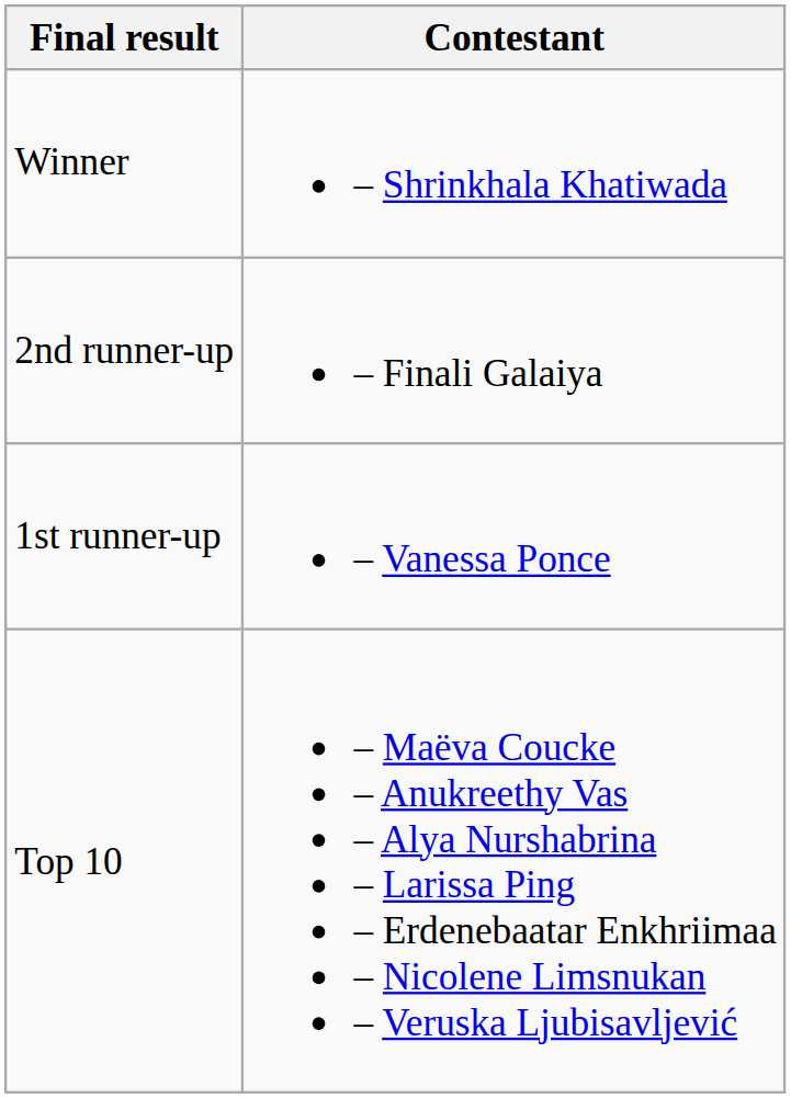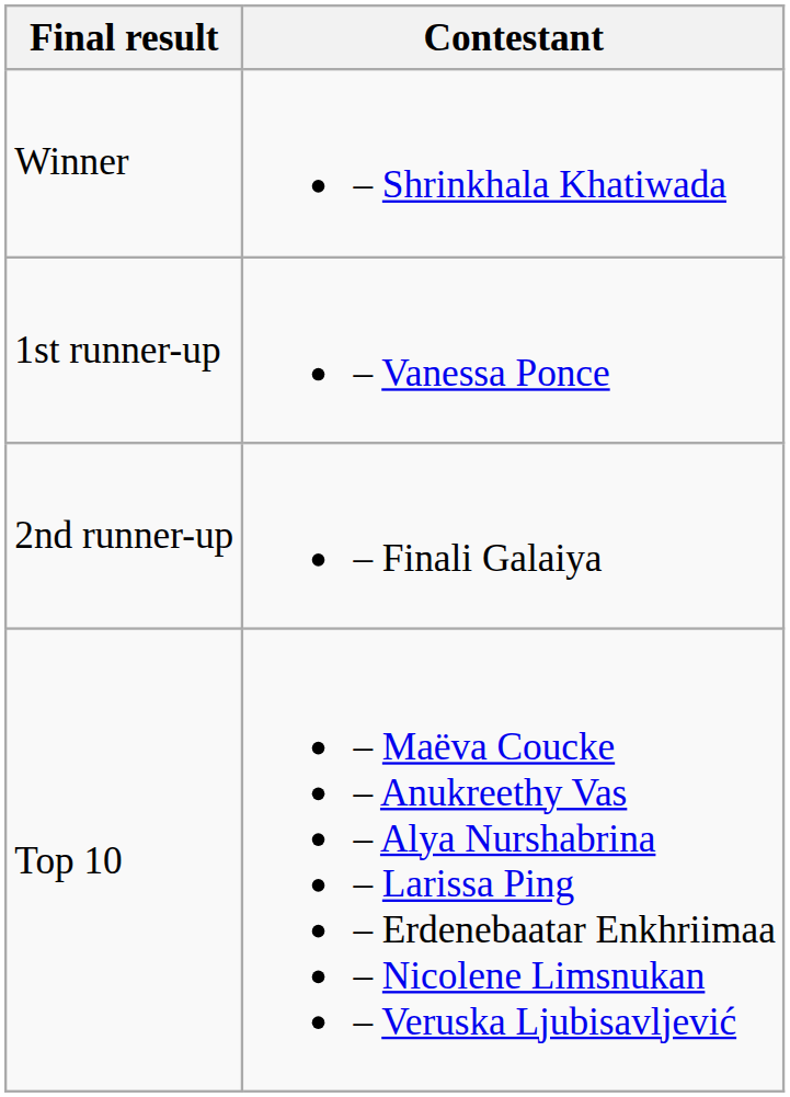 <table class="wikitable sortable" style="font-size:95%;">
 <tr>
 <th>Final result</th>
 <th>Contestant</th>
 </tr>
 <tr>
 <td>Winner</td>
 <td><br><ul><li> – <a href='#'>Shrinkhala Khatiwada</a></li></ul></td>
 </tr>
 <tr>
+<td>1st runner-up</td>
+<td><br><ul><li> – <a href='#'>Vanessa Ponce</a></li></ul></td>
+</tr>
+<tr>
 <td>2nd runner-up</td>
 <td><br><ul><li> – Finali Galaiya</li></ul></td>
-</tr>
-<tr>
-<td>1st runner-up</td>
-<td><br><ul><li> – <a href='#'>Vanessa Ponce</a></li></ul></td>
 </tr>
 <tr>
 <td>Top 10</td>
 <td><br><ul><li> – <a href='#'>Maëva Coucke</a></li><li> – <a href='#'>Anukreethy Vas</a></li><li> – <a href='#'>Alya Nurshabrina</a></li><li> – <a href='#'>Larissa Ping</a></li><li> – Erdenebaatar Enkhriimaa</li><li> – <a href='#'>Nicolene Limsnukan</a></li><li> – <a href='#'>Veruska Ljubisavljević</a></li></ul></td>
 </tr>
 </table>
